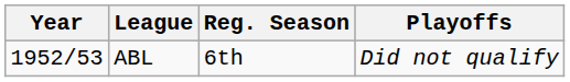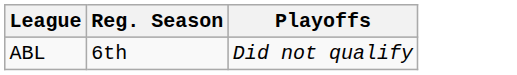 <table class="wikitable">
 <tr>
-<th>Year</th>
 <th>League</th>
 <th>Reg. Season</th>
 <th>Playoffs</th>
 </tr>
 <tr>
-<td>1952/53</td>
 <td>ABL</td>
 <td>6th</td>
 <td><em>Did not qualify</em></td>
 </tr>
 </table>
